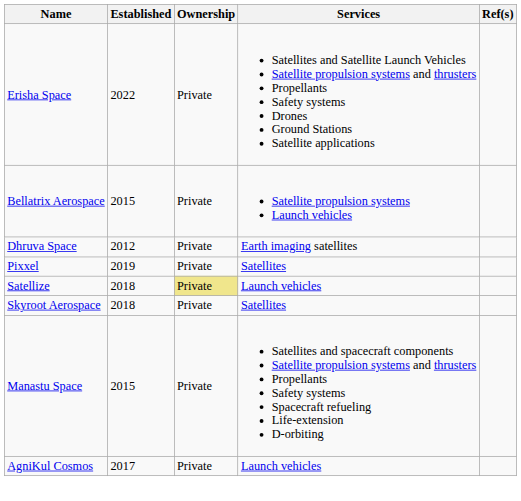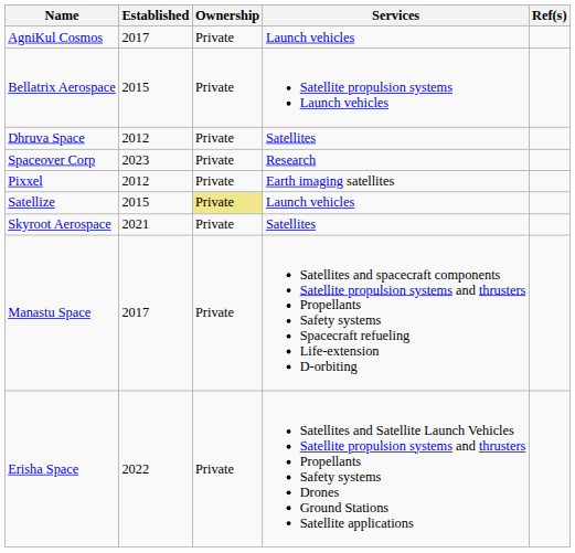 <table class="wikitable sortable" style="text-align:left">
 <tr>
 <th>Name</th>
 <th>Established</th>
 <th>Ownership</th>
 <th>Services</th>
 <th>Ref(s)</th>
 </tr>
 <tr>
-<td><a href='#'>Erisha Space</a></td>
-<td>2022</td>
+<td><a href='#'>AgniKul Cosmos</a></td>
+<td>2017</td>
 <td>Private</td>
-<td><br><ul><li>Satellites and Satellite Launch Vehicles</li><li><a href='#'>Satellite propulsion systems</a> and <a href='#'>thrusters</a></li><li>Propellants</li><li>Safety systems</li><li>Drones</li><li>Ground Stations</li><li>Satellite applications</li></ul></td>
+<td><a href='#'>Launch vehicles</a></td>
 <td></td>
 </tr>
 <tr>
 <td><a href='#'>Bellatrix Aerospace</a></td>
 <td>2015</td>
 <td>Private</td>
 <td><br><ul><li><a href='#'>Satellite propulsion systems</a></li><li><a href='#'>Launch vehicles</a></li></ul></td>
 <td></td>
 </tr>
 <tr>
 <td><a href='#'>Dhruva Space</a></td>
 <td>2012</td>
 <td>Private</td>
+<td><a href='#'>Satellites</a></td>
+<td></td>
+</tr>
+<tr>
+<td><a href='#'>Spaceover Corp</a></td>
+<td>2023</td>
+<td>Private</td>
+<td><a href='#'>Research</a></td>
+<td></td>
+</tr>
+<tr>
+<td><a href='#'>Pixxel</a></td>
+<td>2012</td>
+<td>Private</td>
 <td><a href='#'>Earth imaging</a> satellites</td>
 <td></td>
 </tr>
 <tr>
-<td><a href='#'>Pixxel</a></td>
-<td>2019</td>
-<td>Private</td>
-<td><a href='#'>Satellites</a></td>
-<td></td>
-</tr>
-<tr>
 <td><a href='#'>Satellize</a></td>
-<td>2018</td>
+<td>2015</td>
 <td style="background: khaki;">Private</td>
 <td><a href='#'>Launch vehicles</a></td>
 <td></td>
 </tr>
 <tr>
 <td><a href='#'>Skyroot Aerospace</a></td>
-<td>2018</td>
+<td>2021</td>
 <td>Private</td>
 <td><a href='#'>Satellites</a></td>
 <td></td>
 </tr>
 <tr>
 <td><a href='#'>Manastu Space</a></td>
-<td>2015</td>
+<td>2017</td>
 <td>Private</td>
 <td><br><ul><li>Satellites and spacecraft components</li><li><a href='#'>Satellite propulsion systems</a> and <a href='#'>thrusters</a></li><li>Propellants</li><li>Safety systems</li><li>Spacecraft refueling</li><li>Life-extension</li><li>D-orbiting</li></ul></td>
 <td></td>
 </tr>
 <tr>
-<td><a href='#'>AgniKul Cosmos</a></td>
-<td>2017</td>
+<td><a href='#'>Erisha Space</a></td>
+<td>2022</td>
 <td>Private</td>
-<td><a href='#'>Launch vehicles</a></td>
+<td><br><ul><li>Satellites and Satellite Launch Vehicles</li><li><a href='#'>Satellite propulsion systems</a> and <a href='#'>thrusters</a></li><li>Propellants</li><li>Safety systems</li><li>Drones</li><li>Ground Stations</li><li>Satellite applications</li></ul></td>
 <td></td>
 </tr>
 </table>
